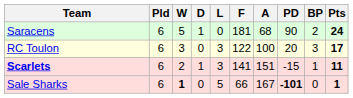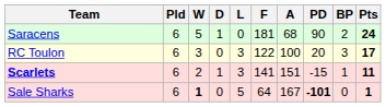 <table class="wikitable" style="text-align:center">
 <tr>
 <th width="200">Team</th>
 <th width="20">Pld</th>
 <th width="20">W</th>
 <th width="20">D</th>
 <th width="20">L</th>
 <th width="20">F</th>
 <th width="20">A</th>
 <th width="20">PD</th>
 <th width="20">BP</th>
 <th width="20">Pts</th>
 </tr>
 <tr bgcolor="ddffdd">
 <td align=left> <a href='#'>Saracens</a></td>
 <td>6</td>
 <td>5</td>
 <td>1</td>
 <td>0</td>
 <td>181</td>
 <td>68</td>
 <td>90</td>
 <td>2</td>
 <td><strong>24</strong></td>
 </tr>
 <tr bgcolor="ffffdd">
 <td align=left> <a href='#'>RC Toulon</a></td>
 <td>6</td>
 <td>3</td>
 <td>0</td>
 <td>3</td>
 <td>122</td>
 <td>100</td>
 <td>20</td>
 <td>3</td>
 <td><strong>17</strong></td>
 </tr>
 <tr bgcolor="ffdddd">
 <td align=left> <strong><a href='#'>Scarlets</a></strong></td>
 <td>6</td>
 <td>2</td>
 <td>1</td>
 <td>3</td>
 <td>141</td>
 <td>151</td>
 <td>-15</td>
 <td>1</td>
 <td><strong>11</strong></td>
 </tr>
 <tr bgcolor="ffdddd">
 <td align=left> <a href='#'>Sale Sharks</a></td>
 <td>6</td>
 <td><strong>1</strong></td>
 <td>0</td>
 <td>5</td>
-<td>66</td>
+<td>64</td>
 <td>167</td>
 <td><strong>-101</strong></td>
 <td>0</td>
 <td><strong>1</strong></td>
 </tr>
 </table>
